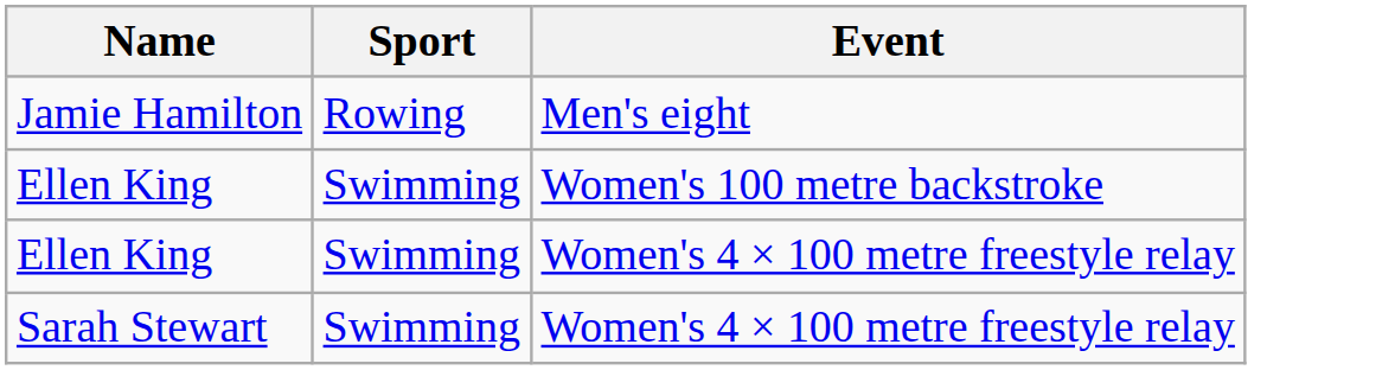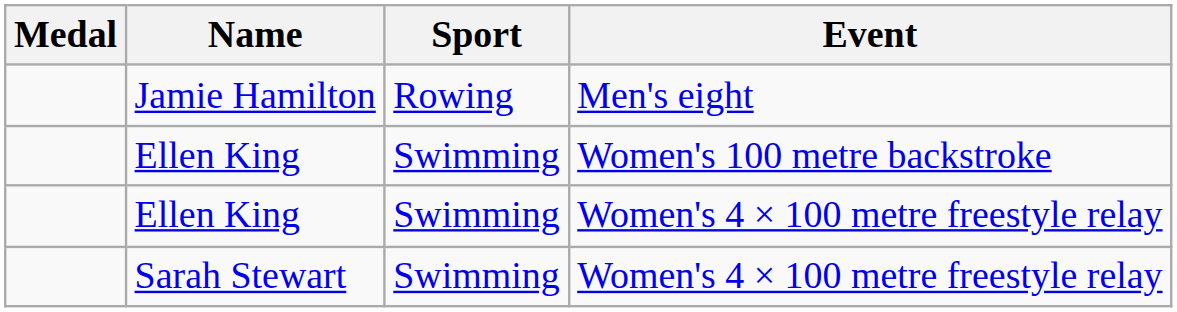 <table class="wikitable sortable">
 <tr>
+<th>Medal</th>
 <th>Name</th>
 <th>Sport</th>
 <th>Event</th>
 </tr>
 <tr>
+<td></td>
 <td><a href='#'>Jamie Hamilton</a></td>
 <td><a href='#'>Rowing</a></td>
 <td><a href='#'>Men's eight</a></td>
 </tr>
 <tr>
+<td></td>
 <td><a href='#'>Ellen King</a></td>
 <td><a href='#'>Swimming</a></td>
 <td><a href='#'>Women's 100 metre backstroke</a></td>
 </tr>
 <tr>
+<td></td>
 <td><a href='#'>Ellen King</a></td>
 <td><a href='#'>Swimming</a></td>
 <td><a href='#'>Women's 4 × 100 metre freestyle relay</a></td>
 </tr>
 <tr>
+<td></td>
 <td><a href='#'>Sarah Stewart</a></td>
 <td><a href='#'>Swimming</a></td>
 <td><a href='#'>Women's 4 × 100 metre freestyle relay</a></td>
 </tr>
 </table>
